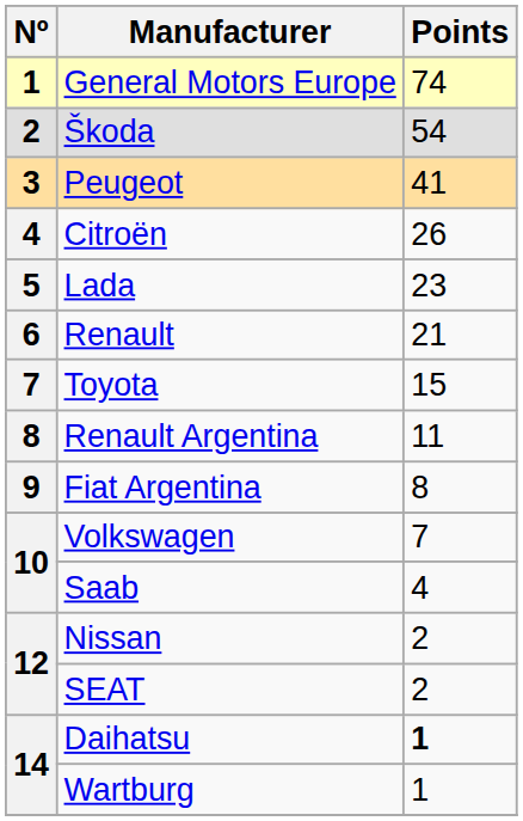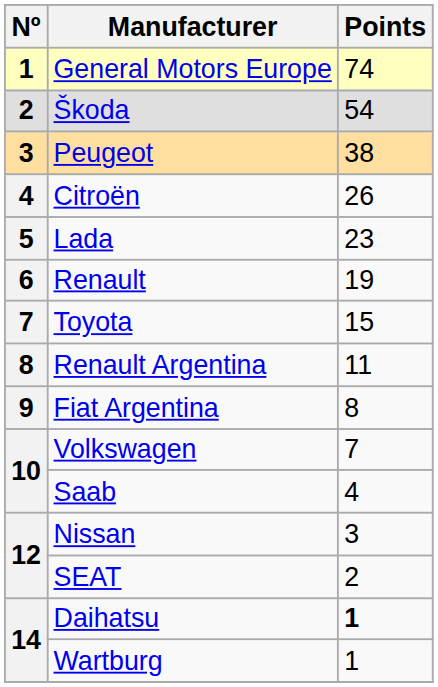 <table class="wikitable" border="1" style="text-align:left; font-size:90%;">
 <tr>
 <th>Nº</th>
 <th>Manufacturer</th>
 <th>Points</th>
 </tr>
 <tr>
 <th style="background:#FFFFBF;">1</th>
 <td style="background:#FFFFBF;"> <a href='#'>General Motors Europe</a></td>
 <td style="background:#FFFFBF;">74</td>
 </tr>
 <tr>
 <th style="background:#DFDFDF;">2</th>
 <td style="background:#DFDFDF;"> <a href='#'>Škoda</a></td>
 <td style="background:#DFDFDF;">54</td>
 </tr>
 <tr>
 <th style="background:#FFDF9F;">3</th>
 <td style="background:#FFDF9F;"> <a href='#'>Peugeot</a></td>
-<td style="background:#FFDF9F;">41</td>
+<td style="background:#FFDF9F;">38</td>
 </tr>
 <tr>
 <th>4</th>
 <td> <a href='#'>Citroën</a></td>
 <td>26</td>
 </tr>
 <tr>
 <th>5</th>
 <td> <a href='#'>Lada</a></td>
 <td>23</td>
 </tr>
 <tr>
 <th>6</th>
 <td> <a href='#'>Renault</a></td>
-<td>21</td>
+<td>19</td>
 </tr>
 <tr>
 <th>7</th>
 <td> <a href='#'>Toyota</a></td>
 <td>15</td>
 </tr>
 <tr>
 <th>8</th>
 <td> <a href='#'>Renault Argentina</a></td>
 <td>11</td>
 </tr>
 <tr>
 <th>9</th>
 <td> <a href='#'>Fiat Argentina</a></td>
 <td>8</td>
 </tr>
 <tr>
 <th rowspan="2">10</th>
 <td> <a href='#'>Volkswagen</a></td>
 <td>7</td>
 </tr>
 <tr>
 <td> <a href='#'>Saab</a></td>
 <td>4</td>
 </tr>
 <tr>
 <th rowspan="2">12</th>
 <td> <a href='#'>Nissan</a></td>
-<td>2</td>
+<td>3</td>
 </tr>
 <tr>
 <td> <a href='#'>SEAT</a></td>
 <td>2</td>
 </tr>
 <tr>
 <th rowspan="2">14</th>
 <td> <a href='#'>Daihatsu</a></td>
 <td><strong>1</strong></td>
 </tr>
 <tr>
 <td> <a href='#'>Wartburg</a></td>
 <td>1</td>
 </tr>
 <tr>
 </tr>
 </table>
